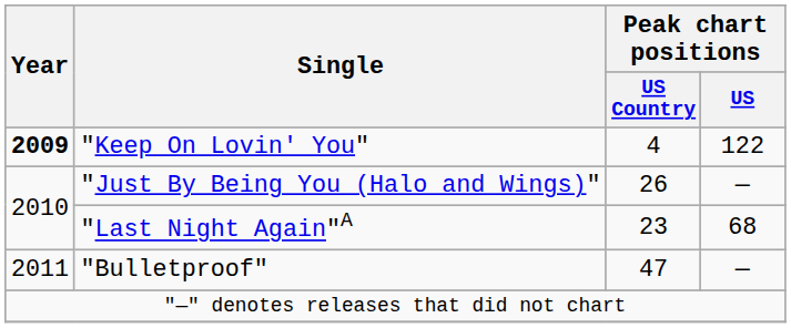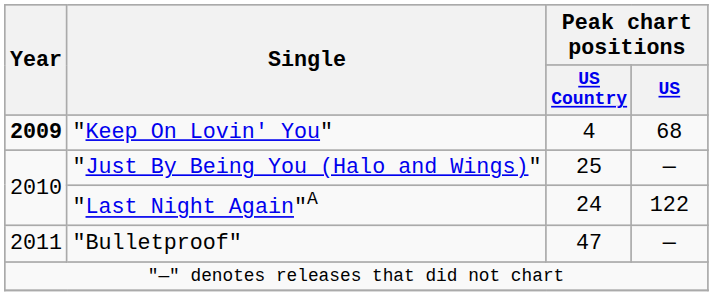 <table class="wikitable" style="text-align:center;">
 <tr>
 <th rowspan="2">Year</th>
 <th rowspan="2">Single</th>
 <th colspan="2">Peak chart<br>positions</th>
 </tr>
 <tr style="font-size:smaller;">
 <th width="40"><a href='#'>US Country</a><br></th>
 <th width="40"><a href='#'>US</a><br></th>
 </tr>
 <tr>
 <td><strong>2009</strong></td>
 <td align="left">"<a href='#'>Keep On Lovin' You</a>"</td>
 <td>4</td>
-<td>122</td>
+<td>68</td>
 </tr>
 <tr>
 <td rowspan="2">2010</td>
 <td align="left">"<a href='#'>Just By Being You (Halo and Wings)</a>"</td>
-<td>26</td>
+<td>25</td>
 <td>—</td>
 </tr>
 <tr>
 <td align="left">"<a href='#'>Last Night Again</a>"<sup>A</sup></td>
-<td>23</td>
-<td>68</td>
+<td>24</td>
+<td>122</td>
 </tr>
 <tr>
 <td>2011</td>
 <td align="left">"Bulletproof"</td>
 <td>47</td>
 <td>—</td>
 </tr>
 <tr>
 <td colspan="4" style="font-size:8pt">"—" denotes releases that did not chart</td>
 </tr>
 <tr>
 </tr>
 </table>
